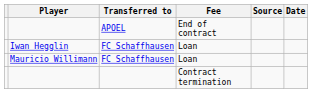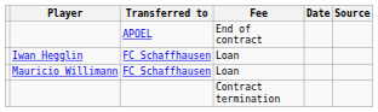 <table class="wikitable plainrowheaders sortable">
 <tr>
 <th></th>
 <th scope="col">Player</th>
 <th>Transferred to</th>
 <th style="width: 115px;">Fee</th>
+<th scope="col">Date</th>
 <th scope="col">Source</th>
-<th scope="col">Date</th>
 </tr>
 <tr>
 <td align="center"></td>
 <td></td>
 <td> <a href='#'>APOEL</a></td>
 <td>End of contract</td>
 <td></td>
 <td></td>
 </tr>
 <tr>
 <td align="center"></td>
 <td> <a href='#'>Iwan Hegglin</a></td>
 <td> <a href='#'>FC Schaffhausen</a></td>
 <td>Loan</td>
 <td></td>
 <td></td>
 </tr>
 <tr>
 <td align="center"></td>
 <td> <a href='#'>Mauricio Willimann</a></td>
 <td> <a href='#'>FC Schaffhausen</a></td>
 <td>Loan</td>
 <td></td>
 <td></td>
 </tr>
 <tr>
 <td align="center"></td>
 <td></td>
 <td></td>
 <td>Contract termination</td>
 <td></td>
 <td></td>
 </tr>
 </table>
